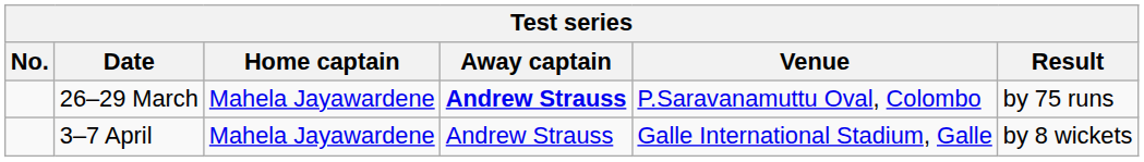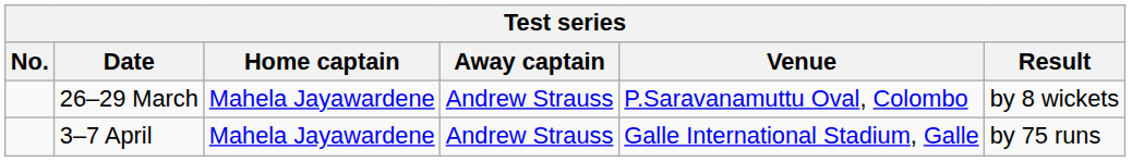 <table class="wikitable">
 <tr>
 <th colspan="6">Test series</th>
 </tr>
 <tr>
 <th>No.</th>
 <th>Date</th>
 <th>Home captain</th>
 <th>Away captain</th>
 <th>Venue</th>
 <th>Result</th>
 </tr>
 <tr>
 <td></td>
 <td>26–29 March</td>
 <td><a href='#'>Mahela Jayawardene</a></td>
-<td><strong><a href='#'>Andrew Strauss</a></strong></td>
+<td><a href='#'>Andrew Strauss</a></td>
 <td><a href='#'>P.Saravanamuttu Oval</a>, <a href='#'>Colombo</a></td>
-<td> by 75 runs</td>
+<td> by 8 wickets</td>
 </tr>
 <tr>
 <td></td>
 <td>3–7 April</td>
 <td><a href='#'>Mahela Jayawardene</a></td>
 <td><a href='#'>Andrew Strauss</a></td>
 <td><a href='#'>Galle International Stadium</a>, <a href='#'>Galle</a></td>
-<td> by 8 wickets</td>
+<td> by 75 runs</td>
 </tr>
 </table>
